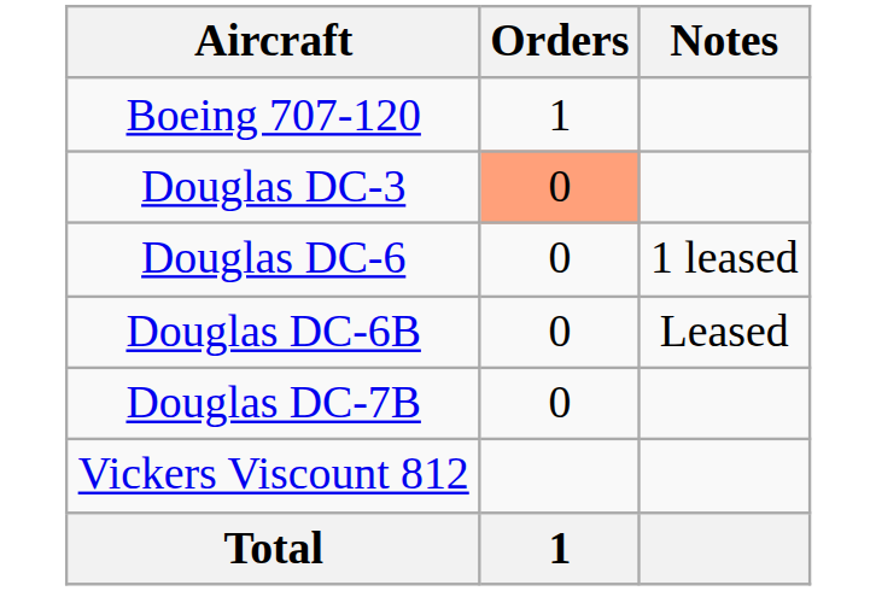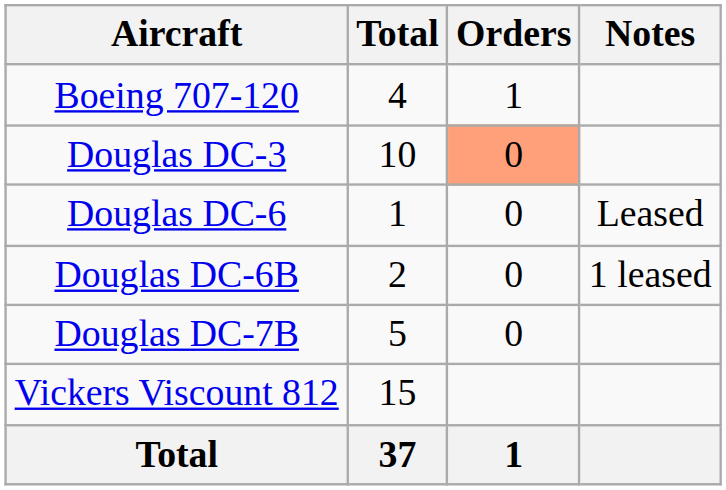 <table class="wikitable" style="margin:0.5em auto; text-align:center">
 <tr>
 <th>Aircraft</th>
+<th>Total</th>
 <th>Orders</th>
 <th>Notes</th>
 </tr>
 <tr>
 <td><a href='#'>Boeing 707-120</a></td>
+<td>4</td>
 <td>1</td>
 <td></td>
 </tr>
 <tr>
 <td><a href='#'>Douglas DC-3</a></td>
+<td>10</td>
 <td style="background: lightsalmon;">0</td>
 <td></td>
 </tr>
 <tr>
 <td><a href='#'>Douglas DC-6</a></td>
+<td>1</td>
+<td>0</td>
+<td>Leased</td>
+</tr>
+<tr>
+<td><a href='#'>Douglas DC-6B</a></td>
+<td>2</td>
 <td>0</td>
 <td>1 leased</td>
 </tr>
 <tr>
-<td><a href='#'>Douglas DC-6B</a></td>
-<td>0</td>
-<td>Leased</td>
-</tr>
-<tr>
 <td><a href='#'>Douglas DC-7B</a></td>
+<td>5</td>
 <td>0</td>
 <td></td>
 </tr>
 <tr>
 <td><a href='#'>Vickers Viscount 812</a></td>
+<td>15</td>
 <td></td>
 <td></td>
 </tr>
 <tr>
 <th>Total</th>
+<th>37</th>
 <th>1</th>
 <th></th>
 </tr>
 </table>
